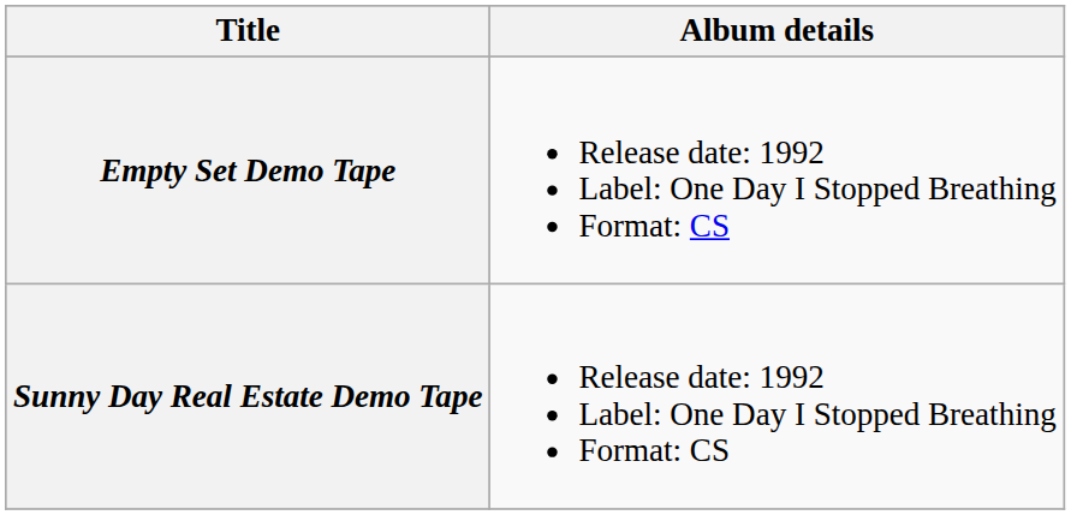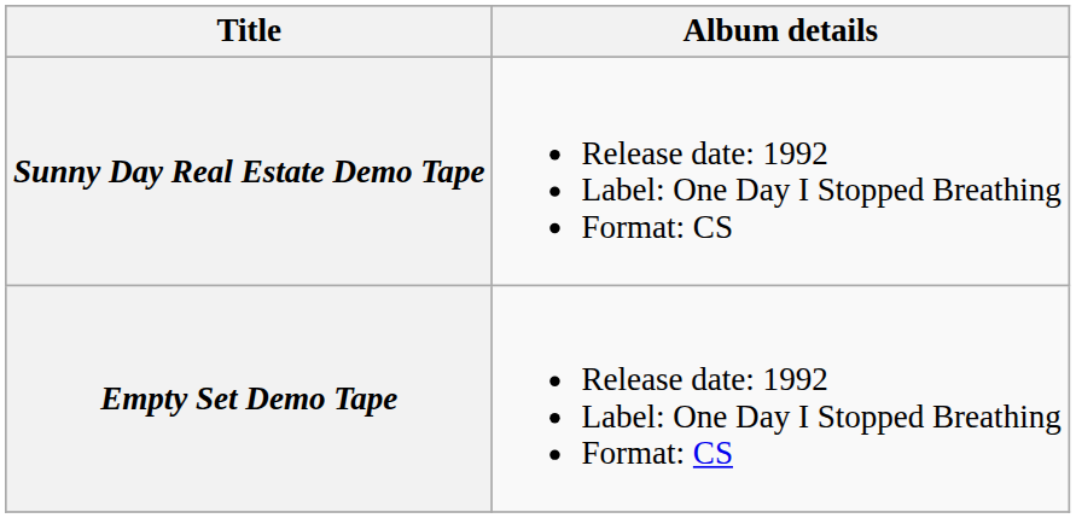 <table class="wikitable plainrowheaders">
 <tr>
 <th scope="col">Title</th>
 <th scope="col">Album details</th>
 </tr>
 <tr>
+<th scope="row"><em>Sunny Day Real Estate Demo Tape</em></th>
+<td><br><ul><li>Release date: 1992</li><li>Label: One Day I Stopped Breathing</li><li>Format: CS</li></ul></td>
+</tr>
+<tr>
 <th scope="row"><em>Empty Set Demo Tape</em></th>
 <td><br><ul><li>Release date: 1992</li><li>Label: One Day I Stopped Breathing</li><li>Format: <a href='#'>CS</a></li></ul></td>
 </tr>
-<tr>
-<th scope="row"><em>Sunny Day Real Estate Demo Tape</em></th>
-<td><br><ul><li>Release date: 1992</li><li>Label: One Day I Stopped Breathing</li><li>Format: CS</li></ul></td>
-</tr>
 </table>
